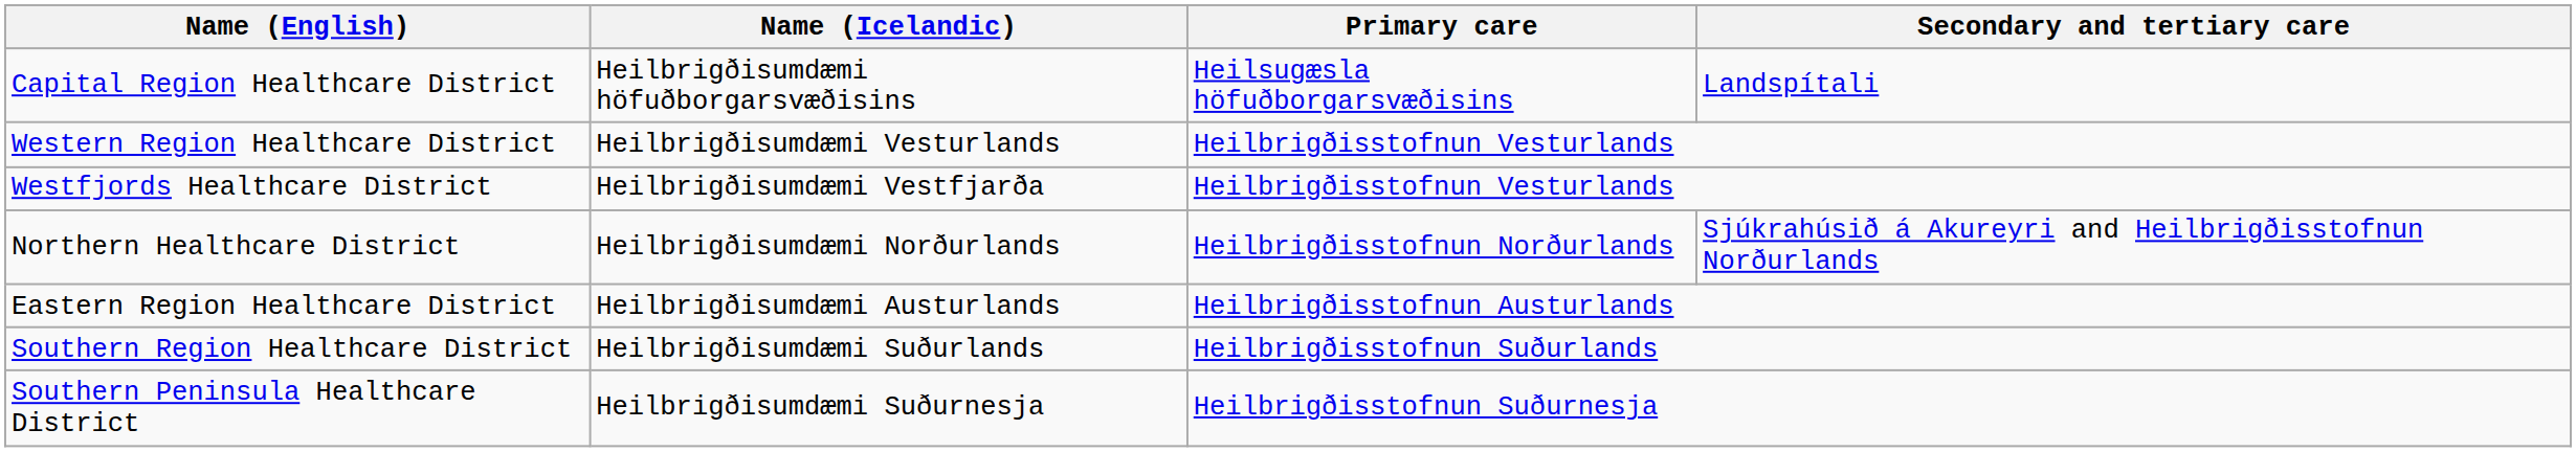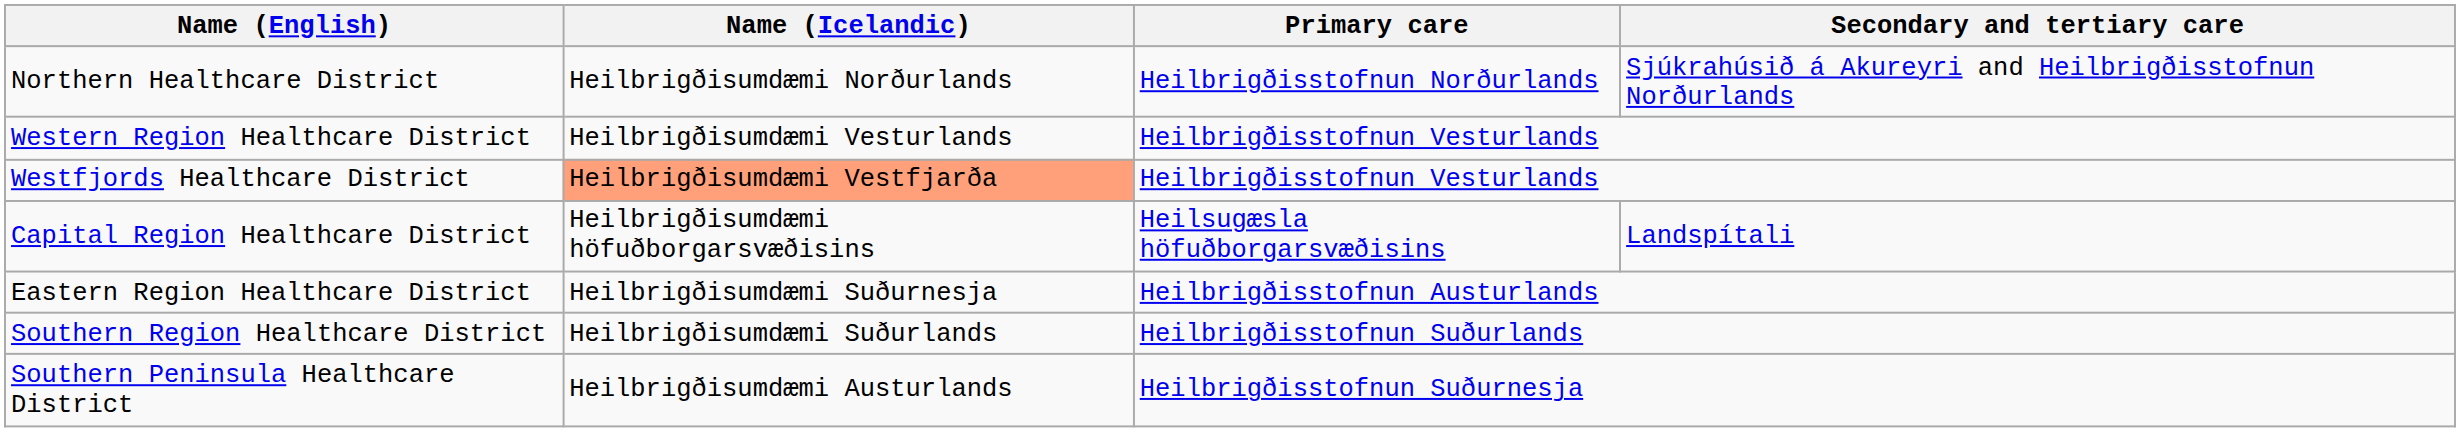 <table class="sortable wikitable">
 <tr>
 <th>Name (<a href='#'>English</a>)</th>
 <th>Name (<a href='#'>Icelandic</a>)</th>
 <th>Primary care</th>
 <th>Secondary and tertiary care</th>
 </tr>
 <tr>
-<td><a href='#'>Capital Region</a> Healthcare District</td>
-<td>Heilbrigðisumdæmi höfuðborgarsvæðisins</td>
-<td><a href='#'>Heilsugæsla höfuðborgarsvæðisins</a></td>
-<td><a href='#'>Landspítali</a></td>
+<td>Northern Healthcare District</td>
+<td>Heilbrigðisumdæmi Norðurlands</td>
+<td><a href='#'>Heilbrigðisstofnun Norðurlands</a></td>
+<td><a href='#'>Sjúkrahúsið á Akureyri</a> and <a href='#'>Heilbrigðisstofnun Norðurlands</a></td>
 </tr>
 <tr>
 <td><a href='#'>Western Region</a> Healthcare District</td>
 <td>Heilbrigðisumdæmi Vesturlands</td>
 <td colspan="2"><a href='#'>Heilbrigðisstofnun Vesturlands</a></td>
 </tr>
 <tr>
 <td><a href='#'>Westfjords</a> Healthcare District</td>
-<td>Heilbrigðisumdæmi Vestfjarða</td>
+<td style="background: lightsalmon;">Heilbrigðisumdæmi Vestfjarða</td>
 <td colspan="2"><a href='#'>Heilbrigðisstofnun Vesturlands</a></td>
 </tr>
 <tr>
-<td>Northern Healthcare District</td>
-<td>Heilbrigðisumdæmi Norðurlands</td>
-<td><a href='#'>Heilbrigðisstofnun Norðurlands</a></td>
-<td><a href='#'>Sjúkrahúsið á Akureyri</a> and <a href='#'>Heilbrigðisstofnun Norðurlands</a></td>
+<td><a href='#'>Capital Region</a> Healthcare District</td>
+<td>Heilbrigðisumdæmi höfuðborgarsvæðisins</td>
+<td><a href='#'>Heilsugæsla höfuðborgarsvæðisins</a></td>
+<td><a href='#'>Landspítali</a></td>
 </tr>
 <tr>
 <td>Eastern Region Healthcare District</td>
-<td>Heilbrigðisumdæmi Austurlands</td>
+<td>Heilbrigðisumdæmi Suðurnesja</td>
 <td colspan="2"><a href='#'>Heilbrigðisstofnun Austurlands</a></td>
 </tr>
 <tr>
 <td><a href='#'>Southern Region</a> Healthcare District</td>
 <td>Heilbrigðisumdæmi Suðurlands</td>
 <td colspan="2"><a href='#'>Heilbrigðisstofnun Suðurlands</a></td>
 </tr>
 <tr>
 <td><a href='#'>Southern Peninsula</a> Healthcare District</td>
-<td>Heilbrigðisumdæmi Suðurnesja</td>
+<td>Heilbrigðisumdæmi Austurlands</td>
 <td colspan="2"><a href='#'>Heilbrigðisstofnun Suðurnesja</a></td>
 </tr>
 </table>
